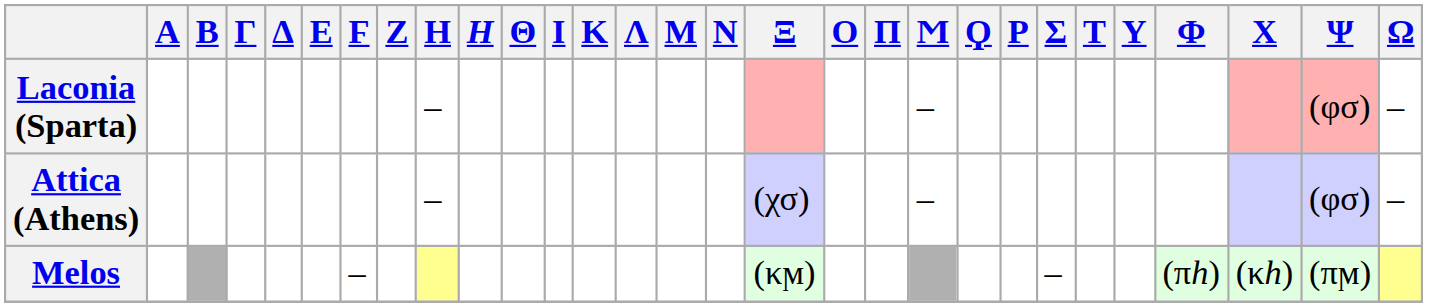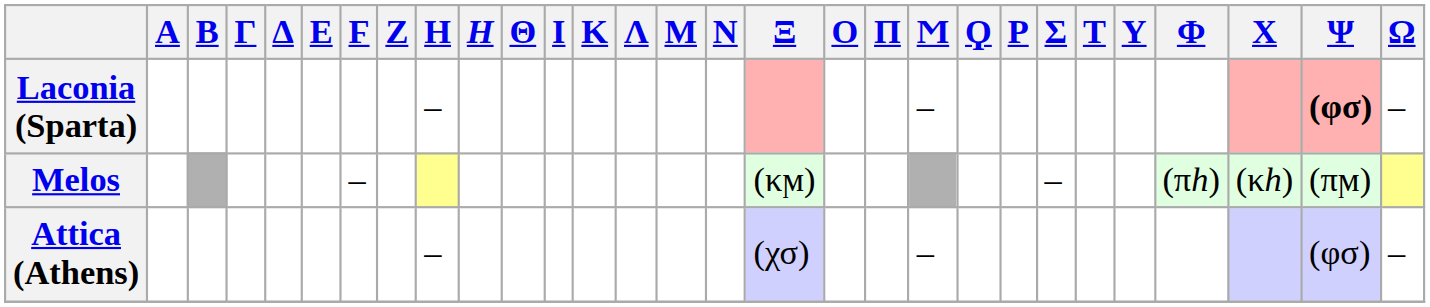 <table class="wikitable">
 <tr>
 <th></th>
 <th><a href='#'>Α</a></th>
 <th><a href='#'>Β</a></th>
 <th><a href='#'>Γ</a></th>
 <th><a href='#'>Δ</a></th>
 <th><a href='#'>Ε</a></th>
 <th><a href='#'>Ϝ</a></th>
 <th><a href='#'>Ζ</a></th>
 <th><a href='#'>Η</a></th>
 <th><em><a href='#'>Η</a></em></th>
 <th><a href='#'>Θ</a></th>
 <th><a href='#'>Ι</a></th>
 <th><a href='#'>Κ</a></th>
 <th><a href='#'>Λ</a></th>
 <th><a href='#'>Μ</a></th>
 <th><a href='#'>Ν</a></th>
 <th><a href='#'>Ξ</a></th>
 <th><a href='#'>Ο</a></th>
 <th><a href='#'>Π</a></th>
 <th><a href='#'>Ϻ</a></th>
 <th><a href='#'>Ϙ</a></th>
 <th><a href='#'>Ρ</a></th>
 <th><a href='#'>Σ</a></th>
 <th><a href='#'>Τ</a></th>
 <th><a href='#'>Υ</a></th>
 <th><a href='#'>Φ</a></th>
 <th><a href='#'>Χ</a></th>
 <th><a href='#'>Ψ</a></th>
 <th><a href='#'>Ω</a></th>
 </tr>
 <tr>
 <th><a href='#'>Laconia</a><br>(Sparta)</th>
 <td style="background-color: white !important; color: black !important;"></td>
 <td style="background-color: white !important; color: black !important;"></td>
 <td style="background-color: white !important; color: black !important;"></td>
 <td style="background-color: white !important; color: black !important;"></td>
 <td style="background-color: white !important; color: black !important;"></td>
 <td style="background-color: white !important; color: black !important;"></td>
 <td style="background-color: white !important; color: black !important;"></td>
 <td style="background-color: white !important; color: black !important;">–</td>
 <td style="background-color: white !important; color: black !important;"></td>
 <td style="background-color: white !important; color: black !important;"></td>
 <td style="background-color: white !important; color: black !important;"></td>
 <td style="background-color: white !important; color: black !important;"></td>
 <td style="background-color: white !important; color: black !important;"></td>
 <td style="background-color: white !important; color: black !important;"></td>
 <td style="background-color: white !important; color: black !important;"></td>
 <td style="background-color: #FFB0B0 !important; color: black !important;"></td>
 <td style="background-color: white !important; color: black !important;"></td>
 <td style="background-color: white !important; color: black !important;"></td>
 <td style="background-color: white !important; color: black !important;">–</td>
 <td style="background-color: white !important; color: black !important;"></td>
 <td style="background-color: white !important; color: black !important;"></td>
 <td style="background-color: white !important; color: black !important;"></td>
 <td style="background-color: white !important; color: black !important;"></td>
 <td style="background-color: white !important; color: black !important;"></td>
 <td style="background-color: white !important; color: black !important;"></td>
 <td style="background-color: #FFB0B0 !important; color: black !important;"></td>
-<td style="background-color: #FFB0B0 !important; color: black !important;">(φσ)</td>
-<td style="background-color: white !important; color: black !important;">–</td>
-</tr>
-<tr>
-<th><a href='#'>Attica</a><br>(Athens)</th>
-<td style="background-color: white !important; color: black !important;"></td>
-<td style="background-color: white !important; color: black !important;"></td>
-<td style="background-color: white !important; color: black !important;"></td>
-<td style="background-color: white !important; color: black !important;"></td>
-<td style="background-color: white !important; color: black !important;"></td>
-<td style="background-color: white !important; color: black !important;"></td>
-<td style="background-color: white !important; color: black !important;"></td>
-<td style="background-color: white !important; color: black !important;">–</td>
-<td style="background-color: white !important; color: black !important;"></td>
-<td style="background-color: white !important; color: black !important;"></td>
-<td style="background-color: white !important; color: black !important;"></td>
-<td style="background-color: white !important; color: black !important;"></td>
-<td style="background-color: white !important; color: black !important;"></td>
-<td style="background-color: white !important; color: black !important;"></td>
-<td style="background-color: white !important; color: black !important;"></td>
-<td style="background-color: #D0D0FF !important; color: black !important;">(χσ)</td>
-<td style="background-color: white !important; color: black !important;"></td>
-<td style="background-color: white !important; color: black !important;"></td>
-<td style="background-color: white !important; color: black !important;">–</td>
-<td style="background-color: white !important; color: black !important;"></td>
-<td style="background-color: white !important; color: black !important;"></td>
-<td style="background-color: white !important; color: black !important;"></td>
-<td style="background-color: white !important; color: black !important;"></td>
-<td style="background-color: white !important; color: black !important;"></td>
-<td style="background-color: white !important; color: black !important;"></td>
-<td style="background-color: #D0D0FF !important; color: black !important;"></td>
-<td style="background-color: #D0D0FF !important; color: black !important;">(φσ)</td>
+<td style="background-color: #FFB0B0 !important; color: black !important;"><strong>(φσ)</strong></td>
 <td style="background-color: white !important; color: black !important;">–</td>
 </tr>
 <tr>
 <th><a href='#'>Melos</a></th>
 <td style="background-color: white !important; color: black !important;"></td>
 <td style="background-color: #B0B0B0 !important; color: black !important;"></td>
 <td style="background-color: white !important; color: black !important;"><br></td>
 <td style="background-color: white !important; color: black !important;"></td>
 <td style="background-color: white !important; color: black !important;"></td>
 <td style="background-color: white !important; color: black !important;">–</td>
 <td style="background-color: white !important; color: black !important;"></td>
 <td style="background-color: #FFFF90 !important; color: black !important;"></td>
 <td style="background-color: white !important; color: black !important;"></td>
 <td style="background-color: white !important; color: black !important;"></td>
 <td style="background-color: white !important; color: black !important;"></td>
 <td style="background-color: white !important; color: black !important;"></td>
 <td style="background-color: white !important; color: black !important;"></td>
 <td style="background-color: white !important; color: black !important;"></td>
 <td style="background-color: white !important; color: black !important;"></td>
 <td style="background-color: #E0FFE0 !important; color: black !important;">(κϻ)</td>
 <td style="background-color: white !important; color: black !important;"><br></td>
 <td style="background-color: white !important; color: black !important;"></td>
 <td style="background-color: #B0B0B0 !important; color: black !important;"></td>
 <td style="background-color: white !important; color: black !important;"></td>
 <td style="background-color: white !important; color: black !important;"></td>
 <td style="background-color: white !important; color: black !important;">–</td>
 <td style="background-color: white !important; color: black !important;"></td>
 <td style="background-color: white !important; color: black !important;"></td>
 <td style="background-color: #E0FFE0 !important; color: black !important;">(π<em>h</em>)</td>
 <td style="background-color: #E0FFE0 !important; color: black !important;">(κ<em>h</em>)</td>
 <td style="background-color: #E0FFE0 !important; color: black !important;">(πϻ)</td>
 <td style="background-color: #FFFF90 !important; color: black !important;"></td>
 </tr>
 <tr>
+<th><a href='#'>Attica</a><br>(Athens)</th>
+<td style="background-color: white !important; color: black !important;"></td>
+<td style="background-color: white !important; color: black !important;"></td>
+<td style="background-color: white !important; color: black !important;"></td>
+<td style="background-color: white !important; color: black !important;"></td>
+<td style="background-color: white !important; color: black !important;"></td>
+<td style="background-color: white !important; color: black !important;"></td>
+<td style="background-color: white !important; color: black !important;"></td>
+<td style="background-color: white !important; color: black !important;">–</td>
+<td style="background-color: white !important; color: black !important;"></td>
+<td style="background-color: white !important; color: black !important;"></td>
+<td style="background-color: white !important; color: black !important;"></td>
+<td style="background-color: white !important; color: black !important;"></td>
+<td style="background-color: white !important; color: black !important;"></td>
+<td style="background-color: white !important; color: black !important;"></td>
+<td style="background-color: white !important; color: black !important;"></td>
+<td style="background-color: #D0D0FF !important; color: black !important;">(χσ)</td>
+<td style="background-color: white !important; color: black !important;"></td>
+<td style="background-color: white !important; color: black !important;"></td>
+<td style="background-color: white !important; color: black !important;">–</td>
+<td style="background-color: white !important; color: black !important;"></td>
+<td style="background-color: white !important; color: black !important;"></td>
+<td style="background-color: white !important; color: black !important;"></td>
+<td style="background-color: white !important; color: black !important;"></td>
+<td style="background-color: white !important; color: black !important;"></td>
+<td style="background-color: white !important; color: black !important;"></td>
+<td style="background-color: #D0D0FF !important; color: black !important;"></td>
+<td style="background-color: #D0D0FF !important; color: black !important;">(φσ)</td>
+<td style="background-color: white !important; color: black !important;">–</td>
+</tr>
+<tr>
 </tr>
 </table>
